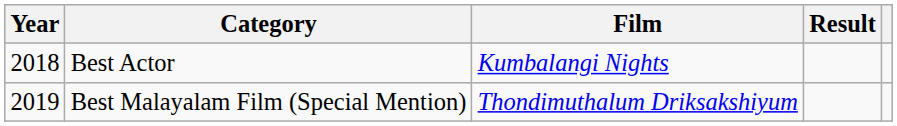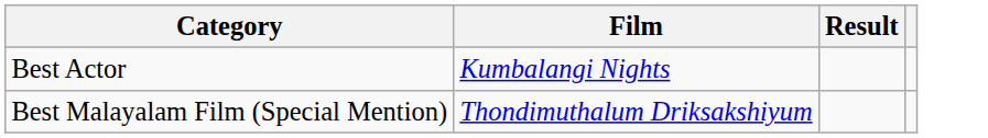 <table class="wikitable sortable plainrowheaders">
 <tr>
-<th scope="col">Year</th>
 <th scope="col">Category</th>
 <th scope="col">Film</th>
 <th scope="col">Result</th>
 <th scope="col" class="unsortable"></th>
 </tr>
 <tr>
-<td>2018</td>
 <td>Best Actor</td>
 <td><em><a href='#'>Kumbalangi Nights</a></em></td>
 <td></td>
 <td></td>
 </tr>
 <tr>
-<td>2019</td>
 <td>Best Malayalam Film (Special Mention)</td>
 <td><em><a href='#'>Thondimuthalum Driksakshiyum</a></em></td>
 <td></td>
 <td></td>
 </tr>
 </table>
